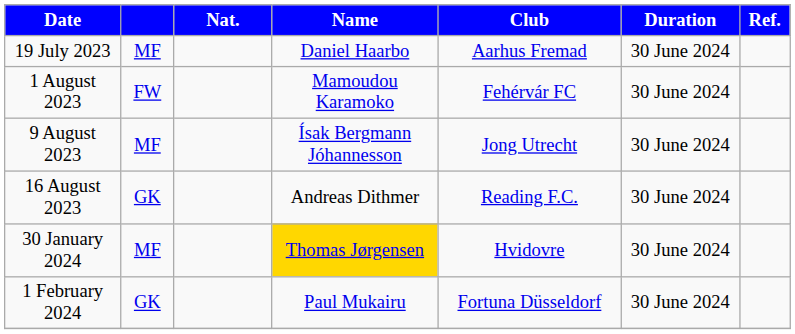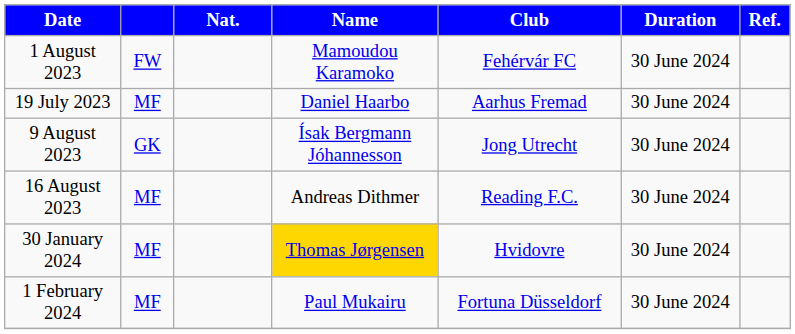 <table class="wikitable" style="text-align:center; font-size:90%">
 <tr>
 <th style="background:#0000FF; color:#fff; width:120px;">Date</th>
 <th style="background:#0000FF; color:#fff; width:50px;"></th>
 <th style="background:#0000FF; color:#fff; width:120px;">Nat.</th>
 <th style="background:#0000FF; color:#fff; width:180px;">Name</th>
 <th style="background:#0000FF; color:#fff; width:220px;">Club</th>
 <th style="background:#0000FF; color:#fff; width:120px;">Duration</th>
 <th style="background:#0000FF; color:#fff; width:40px;">Ref.</th>
 </tr>
 <tr>
+<td>1 August 2023</td>
+<td><a href='#'>FW</a></td>
+<td></td>
+<td><a href='#'>Mamoudou Karamoko</a></td>
+<td> <a href='#'>Fehérvár FC</a></td>
+<td>30 June 2024</td>
+<td></td>
+</tr>
+<tr>
 <td>19 July 2023</td>
 <td><a href='#'>MF</a></td>
 <td></td>
 <td><a href='#'>Daniel Haarbo</a></td>
 <td> <a href='#'>Aarhus Fremad</a></td>
 <td>30 June 2024</td>
 <td></td>
 </tr>
 <tr>
-<td>1 August 2023</td>
-<td><a href='#'>FW</a></td>
-<td></td>
-<td><a href='#'>Mamoudou Karamoko</a></td>
-<td> <a href='#'>Fehérvár FC</a></td>
-<td>30 June 2024</td>
-<td></td>
-</tr>
-<tr>
 <td>9 August 2023</td>
-<td><a href='#'>MF</a></td>
+<td><a href='#'>GK</a></td>
 <td></td>
 <td><a href='#'>Ísak Bergmann Jóhannesson</a></td>
 <td> <a href='#'>Jong Utrecht</a></td>
 <td>30 June 2024</td>
 <td></td>
 </tr>
 <tr>
 <td>16 August 2023</td>
-<td><a href='#'>GK</a></td>
+<td><a href='#'>MF</a></td>
 <td></td>
 <td>Andreas Dithmer</td>
 <td> <a href='#'>Reading F.C.</a></td>
 <td>30 June 2024</td>
 <td></td>
 </tr>
 <tr>
 <td>30 January 2024</td>
 <td><a href='#'>MF</a></td>
 <td></td>
 <td style="background: gold;"><a href='#'>Thomas Jørgensen</a></td>
 <td> <a href='#'>Hvidovre</a></td>
 <td>30 June 2024</td>
 <td></td>
 </tr>
 <tr>
 <td>1 February 2024</td>
-<td><a href='#'>GK</a></td>
+<td><a href='#'>MF</a></td>
 <td></td>
 <td><a href='#'>Paul Mukairu</a></td>
 <td> <a href='#'>Fortuna Düsseldorf</a></td>
 <td>30 June 2024</td>
 <td></td>
 </tr>
 <tr>
 </tr>
 </table>
